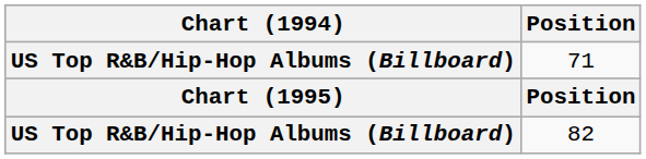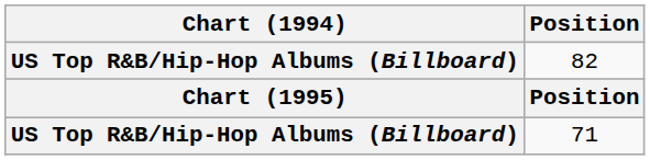 <table class="wikitable plainrowheaders" style="text-align:center">
 <tr>
 <th scope="col">Chart (1994)</th>
 <th scope="col">Position</th>
 </tr>
 <tr>
 <th scope="row">US Top R&B/Hip-Hop Albums (<em>Billboard</em>)</th>
-<td>71</td>
+<td>82</td>
 </tr>
 <tr>
 <th scope="col">Chart (1995)</th>
 <th scope="col">Position</th>
 </tr>
 <tr>
 <th scope="row">US Top R&B/Hip-Hop Albums (<em>Billboard</em>)</th>
-<td>82</td>
+<td>71</td>
 </tr>
 </table>
